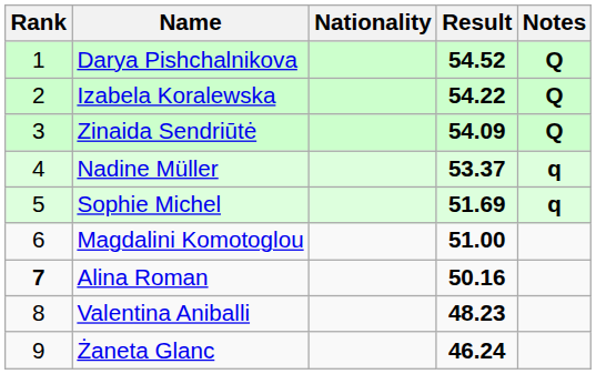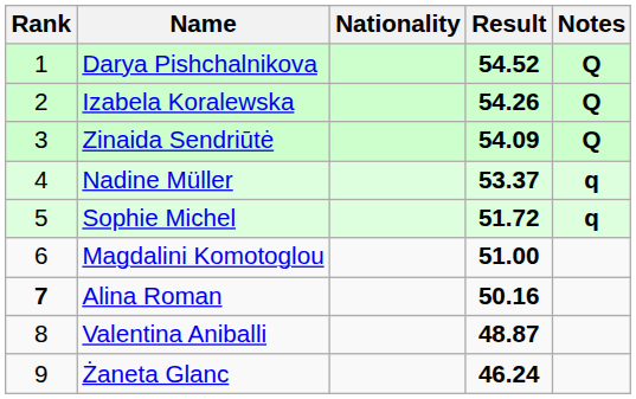 <table class="wikitable sortable" style="text-align:center">
 <tr>
 <th>Rank</th>
 <th>Name</th>
 <th>Nationality</th>
 <th>Result</th>
 <th>Notes</th>
 </tr>
 <tr bgcolor=ccffcc>
 <td>1</td>
 <td align=left><a href='#'>Darya Pishchalnikova</a></td>
 <td align=left></td>
 <td><strong>54.52</strong></td>
 <td><strong>Q</strong></td>
 </tr>
 <tr bgcolor=ccffcc>
 <td>2</td>
 <td align=left><a href='#'>Izabela Koralewska</a></td>
 <td align=left></td>
-<td><strong>54.22</strong></td>
+<td><strong>54.26</strong></td>
 <td><strong>Q</strong></td>
 </tr>
 <tr bgcolor=ccffcc>
 <td>3</td>
 <td align=left><a href='#'>Zinaida Sendriūtė</a></td>
 <td align=left></td>
 <td><strong>54.09</strong></td>
 <td><strong>Q</strong></td>
 </tr>
 <tr bgcolor=ddffdd>
 <td>4</td>
 <td align=left><a href='#'>Nadine Müller</a></td>
 <td align=left></td>
 <td><strong>53.37</strong></td>
 <td><strong>q</strong></td>
 </tr>
 <tr bgcolor=ddffdd>
 <td>5</td>
 <td align=left><a href='#'>Sophie Michel</a></td>
 <td align=left></td>
-<td><strong>51.69</strong></td>
+<td><strong>51.72</strong></td>
 <td><strong>q</strong></td>
 </tr>
 <tr>
 <td>6</td>
 <td align=left><a href='#'>Magdalini Komotoglou</a></td>
 <td align=left></td>
 <td><strong>51.00</strong></td>
 <td></td>
 </tr>
 <tr>
 <td><strong>7</strong></td>
 <td align=left><a href='#'>Alina Roman</a></td>
 <td align=left></td>
 <td><strong>50.16</strong></td>
 <td></td>
 </tr>
 <tr>
 <td>8</td>
 <td align=left><a href='#'>Valentina Aniballi</a></td>
 <td align=left></td>
-<td><strong>48.23</strong></td>
+<td><strong>48.87</strong></td>
 <td></td>
 </tr>
 <tr>
 <td>9</td>
 <td align=left><a href='#'>Żaneta Glanc</a></td>
 <td align=left></td>
 <td><strong>46.24</strong></td>
 <td></td>
 </tr>
 </table>
